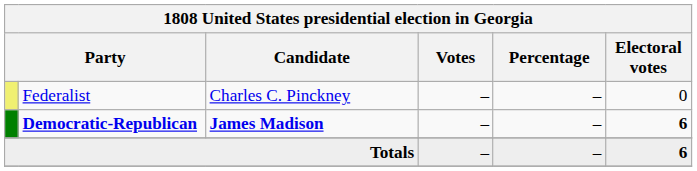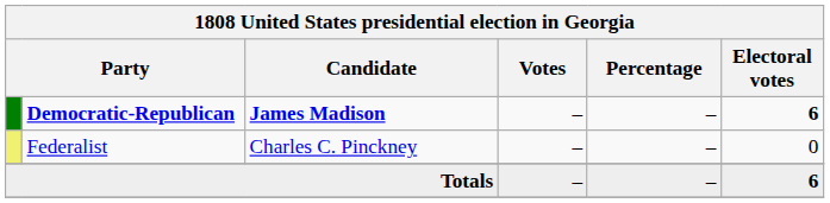 <table class="wikitable" style="font-size: 95%;">
 <tr>
 <th colspan="6">1808 United States presidential election in Georgia</th>
 </tr>
 <tr>
 <th colspan="2" style="width: 15em">Party</th>
 <th style="width: 17em">Candidate</th>
 <th style="width: 5em">Votes</th>
 <th style="width: 7em">Percentage</th>
 <th style="width: 5em">Electoral votes</th>
 </tr>
 <tr>
+<th style="background-color:#008000; width: 3px"></th>
+<td style="width: 130px"><strong><a href='#'>Democratic-Republican</a></strong></td>
+<td><strong><a href='#'>James Madison</a></strong></td>
+<td align="right">–</td>
+<td align="right">–</td>
+<td align="right"><strong>6</strong></td>
+</tr>
+<tr>
 <th style="background-color:#F0F071; width: 3px"></th>
 <td style="width: 130px"><a href='#'>Federalist</a></td>
 <td><a href='#'>Charles C. Pinckney</a></td>
 <td align="right">–</td>
 <td align="right">–</td>
 <td align="right">0</td>
-</tr>
-<tr>
-<th style="background-color:#008000; width: 3px"></th>
-<td style="width: 130px"><strong><a href='#'>Democratic-Republican</a></strong></td>
-<td><strong><a href='#'>James Madison</a></strong></td>
-<td align="right">–</td>
-<td align="right">–</td>
-<td align="right"><strong>6</strong></td>
 </tr>
 <tr>
 </tr>
 <tr bgcolor="#EEEEEE">
 <td colspan="3" align="right"><strong>Totals</strong></td>
 <td align="right">–</td>
 <td align="right">–</td>
 <td align="right"><strong>6</strong></td>
 </tr>
 <tr>
 </tr>
 </table>
